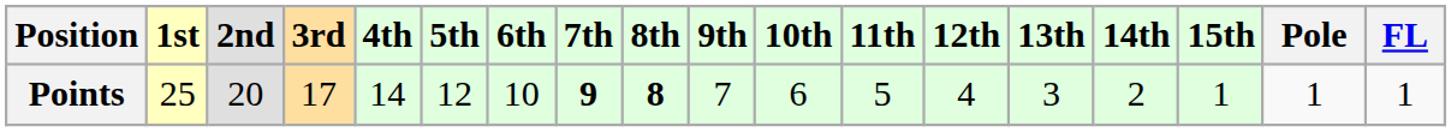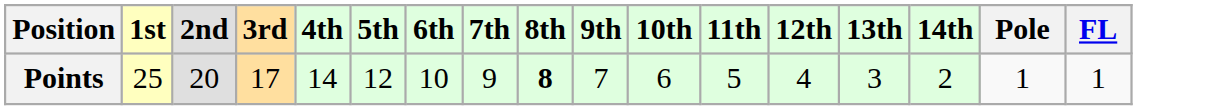 <table class="wikitable" style="font-size: 85%;">
 <tr>
 <th>Position</th>
 <td align="center" style="background-color:#ffffbf"><strong>1st</strong></td>
 <td align="center" style="background-color:#dfdfdf"><strong>2nd</strong></td>
 <td align="center" style="background-color:#ffdf9f"><strong>3rd</strong></td>
 <td align="center" style="background-color:#dfffdf"><strong>4th</strong></td>
 <td align="center" style="background-color:#dfffdf"><strong>5th</strong></td>
 <td align="center" style="background-color:#dfffdf"><strong>6th</strong></td>
 <td align="center" style="background-color:#dfffdf"><strong>7th</strong></td>
 <td align="center" style="background-color:#dfffdf"><strong>8th</strong></td>
 <td align="center" style="background-color:#dfffdf"><strong>9th</strong></td>
 <td align="center" style="background-color:#dfffdf"><strong>10th</strong></td>
 <td align="center" style="background-color:#dfffdf"><strong>11th</strong></td>
 <td align="center" style="background-color:#dfffdf"><strong>12th</strong></td>
 <td align="center" style="background-color:#dfffdf"><strong>13th</strong></td>
 <td align="center" style="background-color:#dfffdf"><strong>14th</strong></td>
-<td align="center" style="background-color:#dfffdf"><strong>15th</strong></td>
 <th> Pole </th>
 <th> <a href='#'>FL</a> </th>
 </tr>
 <tr>
 <th>Points</th>
 <td align="center" style="background-color:#ffffbf">25</td>
 <td align="center" style="background-color:#dfdfdf">20</td>
 <td align="center" style="background-color:#ffdf9f">17</td>
 <td align="center" style="background-color:#dfffdf">14</td>
 <td align="center" style="background-color:#dfffdf">12</td>
 <td align="center" style="background-color:#dfffdf">10</td>
-<td align="center" style="background-color:#dfffdf"><strong>9</strong></td>
+<td align="center" style="background-color:#dfffdf">9</td>
 <td align="center" style="background-color:#dfffdf"><strong>8</strong></td>
 <td align="center" style="background-color:#dfffdf">7</td>
 <td align="center" style="background-color:#dfffdf">6</td>
 <td align="center" style="background-color:#dfffdf">5</td>
 <td align="center" style="background-color:#dfffdf">4</td>
 <td align="center" style="background-color:#dfffdf">3</td>
 <td align="center" style="background-color:#dfffdf">2</td>
-<td align="center" style="background-color:#dfffdf">1</td>
 <td align="center">1</td>
 <td align="center">1</td>
 </tr>
 </table>
